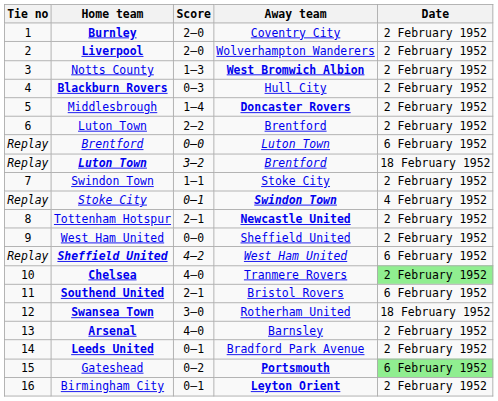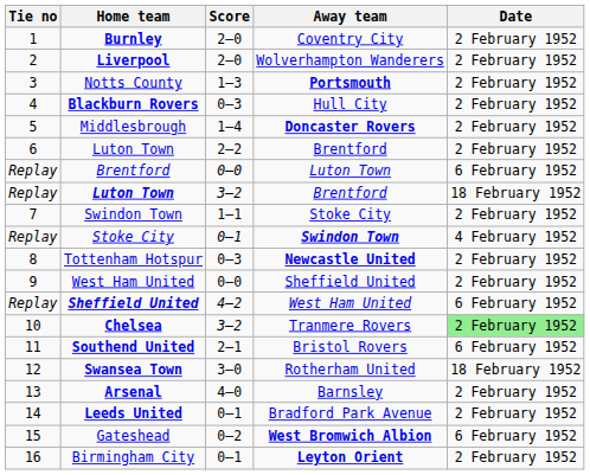 <table class="wikitable" style="text-align: center">
 <tr>
 <th>Tie no</th>
 <th>Home team</th>
 <th>Score</th>
 <th>Away team</th>
 <th>Date</th>
 </tr>
 <tr>
 <td>1</td>
 <td><strong><a href='#'>Burnley</a></strong></td>
 <td>2–0</td>
 <td><a href='#'>Coventry City</a></td>
 <td>2 February 1952</td>
 </tr>
 <tr>
 <td>2</td>
 <td><strong><a href='#'>Liverpool</a></strong></td>
 <td>2–0</td>
 <td><a href='#'>Wolverhampton Wanderers</a></td>
 <td>2 February 1952</td>
 </tr>
 <tr>
 <td>3</td>
 <td><a href='#'>Notts County</a></td>
 <td>1–3</td>
-<td><strong><a href='#'>West Bromwich Albion</a></strong></td>
+<td><strong><a href='#'>Portsmouth</a></strong></td>
 <td>2 February 1952</td>
 </tr>
 <tr>
 <td>4</td>
 <td><strong><a href='#'>Blackburn Rovers</a></strong></td>
 <td>0–3</td>
 <td><a href='#'>Hull City</a></td>
 <td>2 February 1952</td>
 </tr>
 <tr>
 <td>5</td>
 <td><a href='#'>Middlesbrough</a></td>
 <td>1–4</td>
 <td><strong><a href='#'>Doncaster Rovers</a></strong></td>
 <td>2 February 1952</td>
 </tr>
 <tr>
 <td>6</td>
 <td><a href='#'>Luton Town</a></td>
 <td>2–2</td>
 <td><a href='#'>Brentford</a></td>
 <td>2 February 1952</td>
 </tr>
 <tr>
 <td><em>Replay</em></td>
 <td><em><a href='#'>Brentford</a></em></td>
 <td><em>0–0</em></td>
 <td><em><a href='#'>Luton Town</a></em></td>
 <td>6 February 1952</td>
 </tr>
 <tr>
 <td><em>Replay</em></td>
 <td><strong><em><a href='#'>Luton Town</a></em></strong></td>
 <td><em>3–2</em></td>
 <td><em><a href='#'>Brentford</a></em></td>
 <td>18 February 1952</td>
 </tr>
 <tr>
 <td>7</td>
 <td><a href='#'>Swindon Town</a></td>
 <td>1–1</td>
 <td><a href='#'>Stoke City</a></td>
 <td>2 February 1952</td>
 </tr>
 <tr>
 <td><em>Replay</em></td>
 <td><em><a href='#'>Stoke City</a></em></td>
 <td><em>0–1</em></td>
 <td><strong><em><a href='#'>Swindon Town</a></em></strong></td>
 <td>4 February 1952</td>
 </tr>
 <tr>
 <td>8</td>
 <td><a href='#'>Tottenham Hotspur</a></td>
-<td>2–1</td>
+<td>0–3</td>
 <td><strong><a href='#'>Newcastle United</a></strong></td>
 <td>2 February 1952</td>
 </tr>
 <tr>
 <td>9</td>
 <td><a href='#'>West Ham United</a></td>
 <td>0–0</td>
 <td><a href='#'>Sheffield United</a></td>
 <td>2 February 1952</td>
 </tr>
 <tr>
 <td><em>Replay</em></td>
 <td><strong><em><a href='#'>Sheffield United</a></em></strong></td>
 <td><em>4–2</em></td>
 <td><em><a href='#'>West Ham United</a></em></td>
 <td>6 February 1952</td>
 </tr>
 <tr>
 <td>10</td>
 <td><strong><a href='#'>Chelsea</a></strong></td>
-<td>4–0</td>
+<td><em>3–2</em></td>
 <td><a href='#'>Tranmere Rovers</a></td>
 <td style="background: lightgreen;">2 February 1952</td>
 </tr>
 <tr>
 <td>11</td>
 <td><strong><a href='#'>Southend United</a></strong></td>
 <td>2–1</td>
 <td><a href='#'>Bristol Rovers</a></td>
 <td>6 February 1952</td>
 </tr>
 <tr>
 <td>12</td>
 <td><strong><a href='#'>Swansea Town</a></strong></td>
 <td>3–0</td>
 <td><a href='#'>Rotherham United</a></td>
 <td>18 February 1952</td>
 </tr>
 <tr>
 <td>13</td>
 <td><strong><a href='#'>Arsenal</a></strong></td>
 <td>4–0</td>
 <td><a href='#'>Barnsley</a></td>
 <td>2 February 1952</td>
 </tr>
 <tr>
 <td>14</td>
 <td><strong><a href='#'>Leeds United</a></strong></td>
 <td>0–1</td>
 <td><a href='#'>Bradford Park Avenue</a></td>
 <td>2 February 1952</td>
 </tr>
 <tr>
 <td>15</td>
 <td><a href='#'>Gateshead</a></td>
 <td>0–2</td>
-<td><strong><a href='#'>Portsmouth</a></strong></td>
-<td style="background: lightgreen;">6 February 1952</td>
+<td><strong><a href='#'>West Bromwich Albion</a></strong></td>
+<td>6 February 1952</td>
 </tr>
 <tr>
 <td>16</td>
 <td><a href='#'>Birmingham City</a></td>
 <td>0–1</td>
 <td><strong><a href='#'>Leyton Orient</a></strong></td>
 <td>2 February 1952</td>
 </tr>
 </table>
